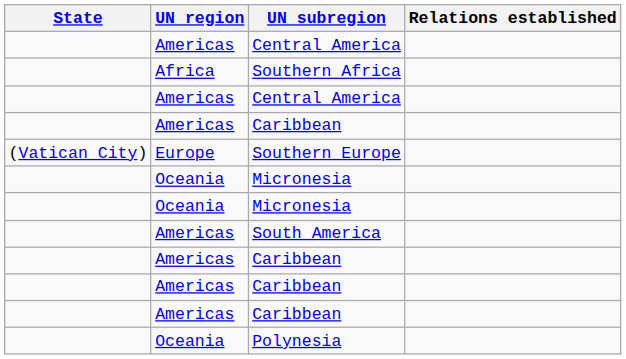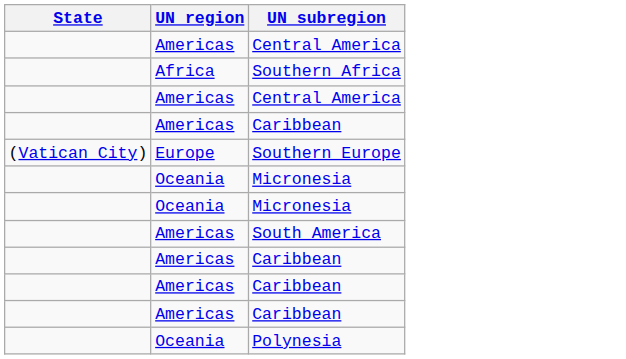 <table class="wikitable sortable">
 <tr>
 <th scope="col"><a href='#'>State</a></th>
 <th scope="col"><a href='#'>UN region</a></th>
 <th scope="col"><a href='#'>UN subregion</a></th>
-<th scope="col">Relations established</th>
 </tr>
 <tr>
 <td scope="row"></td>
 <td><a href='#'>Americas</a></td>
 <td><a href='#'>Central America</a></td>
-<td></td>
 </tr>
 <tr>
 <td scope="row"></td>
 <td><a href='#'>Africa</a></td>
 <td><a href='#'>Southern Africa</a></td>
-<td></td>
 </tr>
 <tr>
 <td scope="row"></td>
 <td><a href='#'>Americas</a></td>
 <td><a href='#'>Central America</a></td>
-<td></td>
 </tr>
 <tr>
 <td scope="row"></td>
 <td><a href='#'>Americas</a></td>
 <td><a href='#'>Caribbean</a></td>
-<td></td>
 </tr>
 <tr>
 <td scope="row"> (<a href='#'>Vatican City</a>)</td>
 <td><a href='#'>Europe</a></td>
 <td><a href='#'>Southern Europe</a></td>
-<td></td>
 </tr>
 <tr>
 <td scope="row"></td>
 <td><a href='#'>Oceania</a></td>
 <td><a href='#'>Micronesia</a></td>
-<td></td>
 </tr>
 <tr>
 <td scope="row"></td>
 <td><a href='#'>Oceania</a></td>
 <td><a href='#'>Micronesia</a></td>
-<td></td>
 </tr>
 <tr>
 <td scope="row"></td>
 <td><a href='#'>Americas</a></td>
 <td><a href='#'>South America</a></td>
-<td></td>
 </tr>
 <tr>
 <td scope="row"></td>
 <td><a href='#'>Americas</a></td>
 <td><a href='#'>Caribbean</a></td>
-<td></td>
 </tr>
 <tr>
 <td scope="row"></td>
 <td><a href='#'>Americas</a></td>
 <td><a href='#'>Caribbean</a></td>
-<td></td>
 </tr>
 <tr>
 <td scope="row"></td>
 <td><a href='#'>Americas</a></td>
 <td><a href='#'>Caribbean</a></td>
-<td></td>
 </tr>
 <tr>
 <td scope="row"></td>
 <td><a href='#'>Oceania</a></td>
 <td><a href='#'>Polynesia</a></td>
-<td></td>
 </tr>
 </table>
